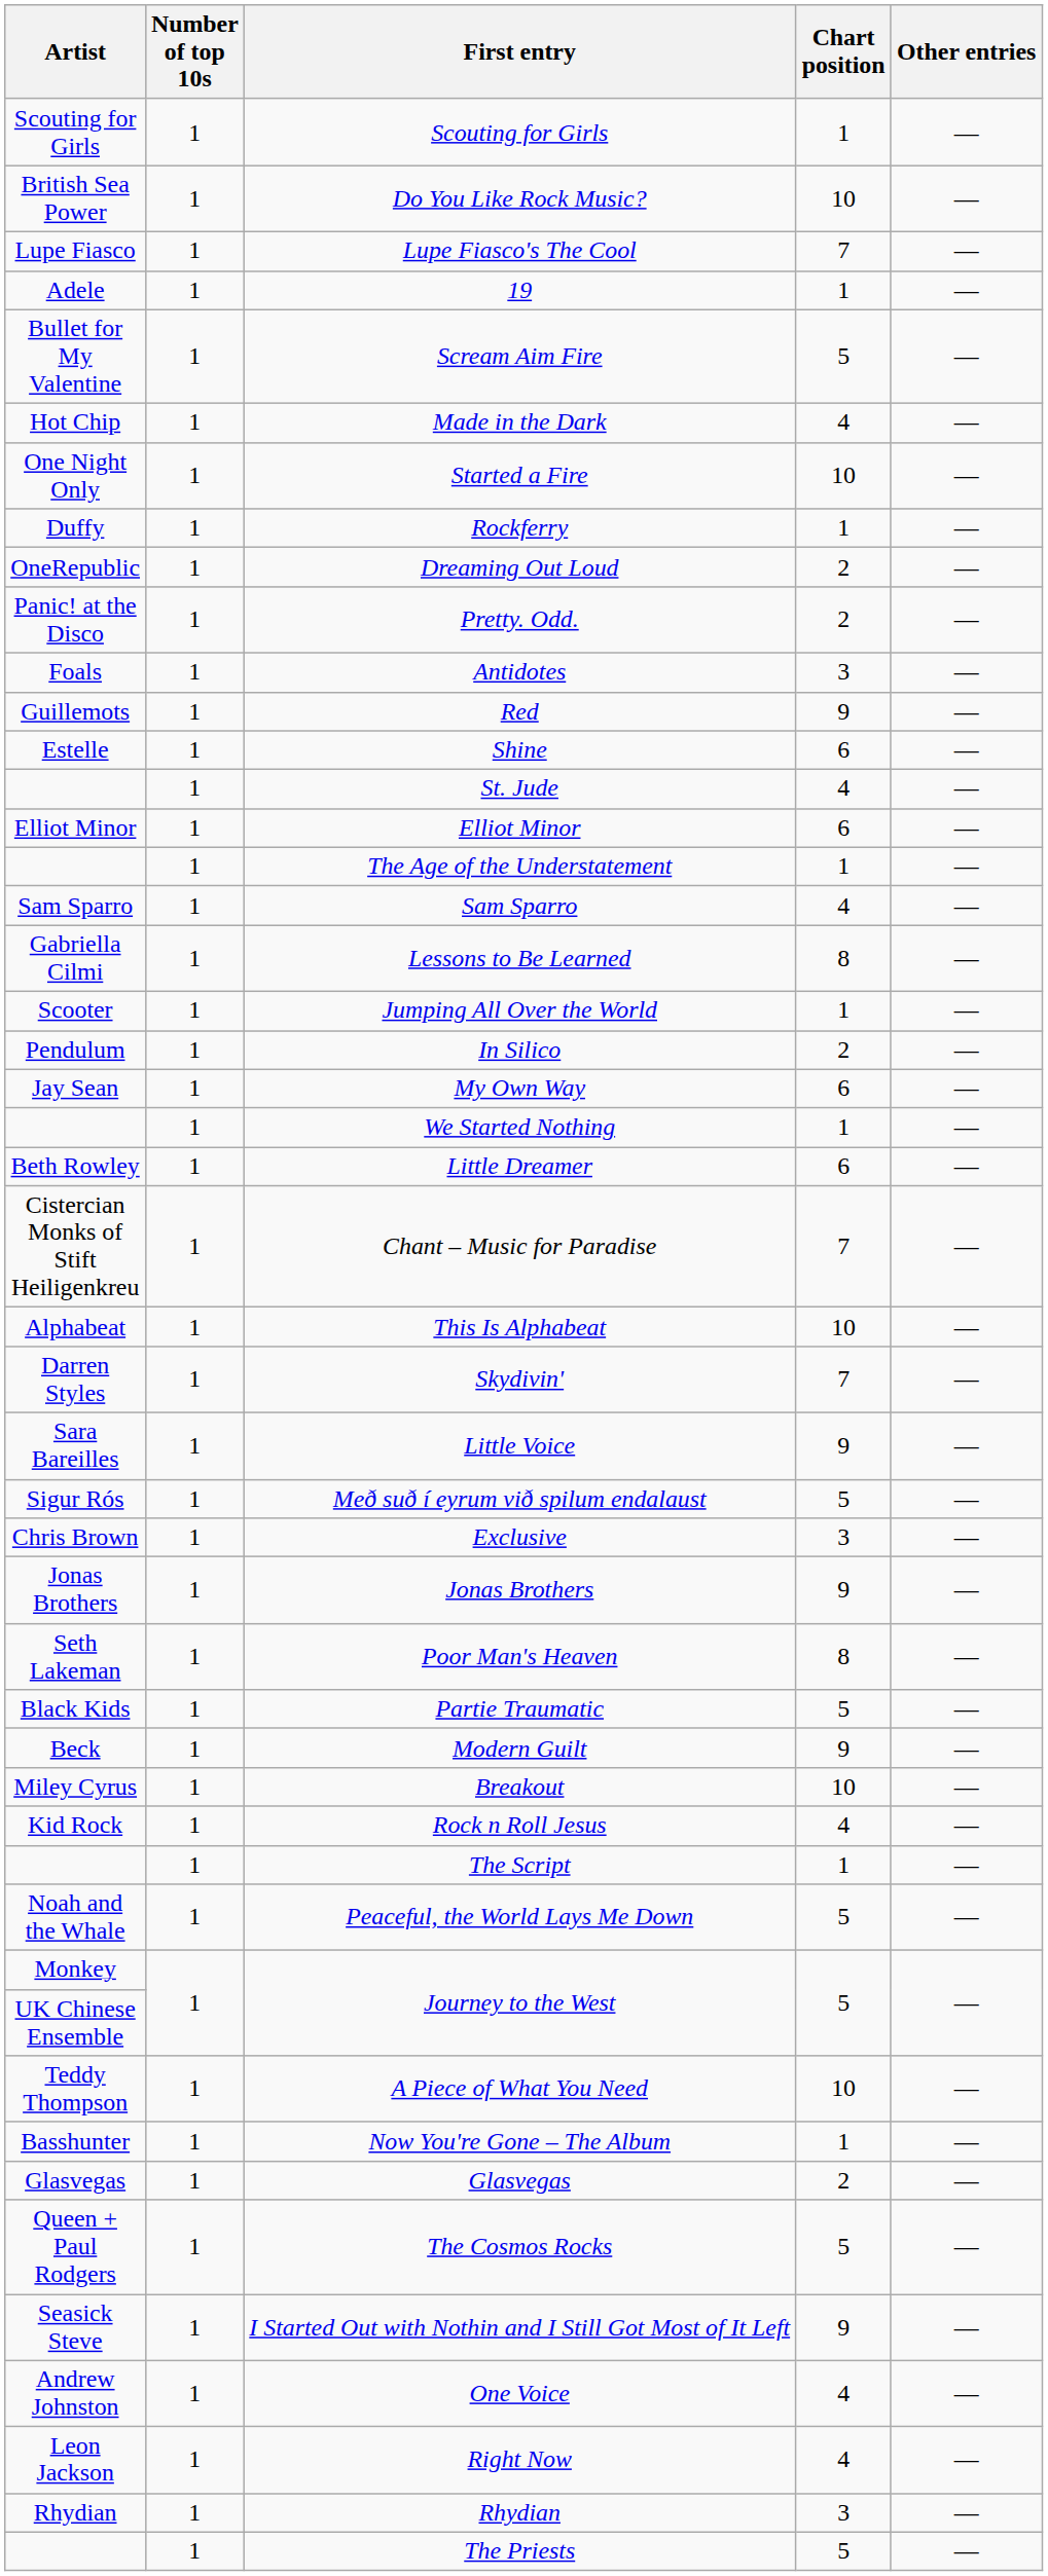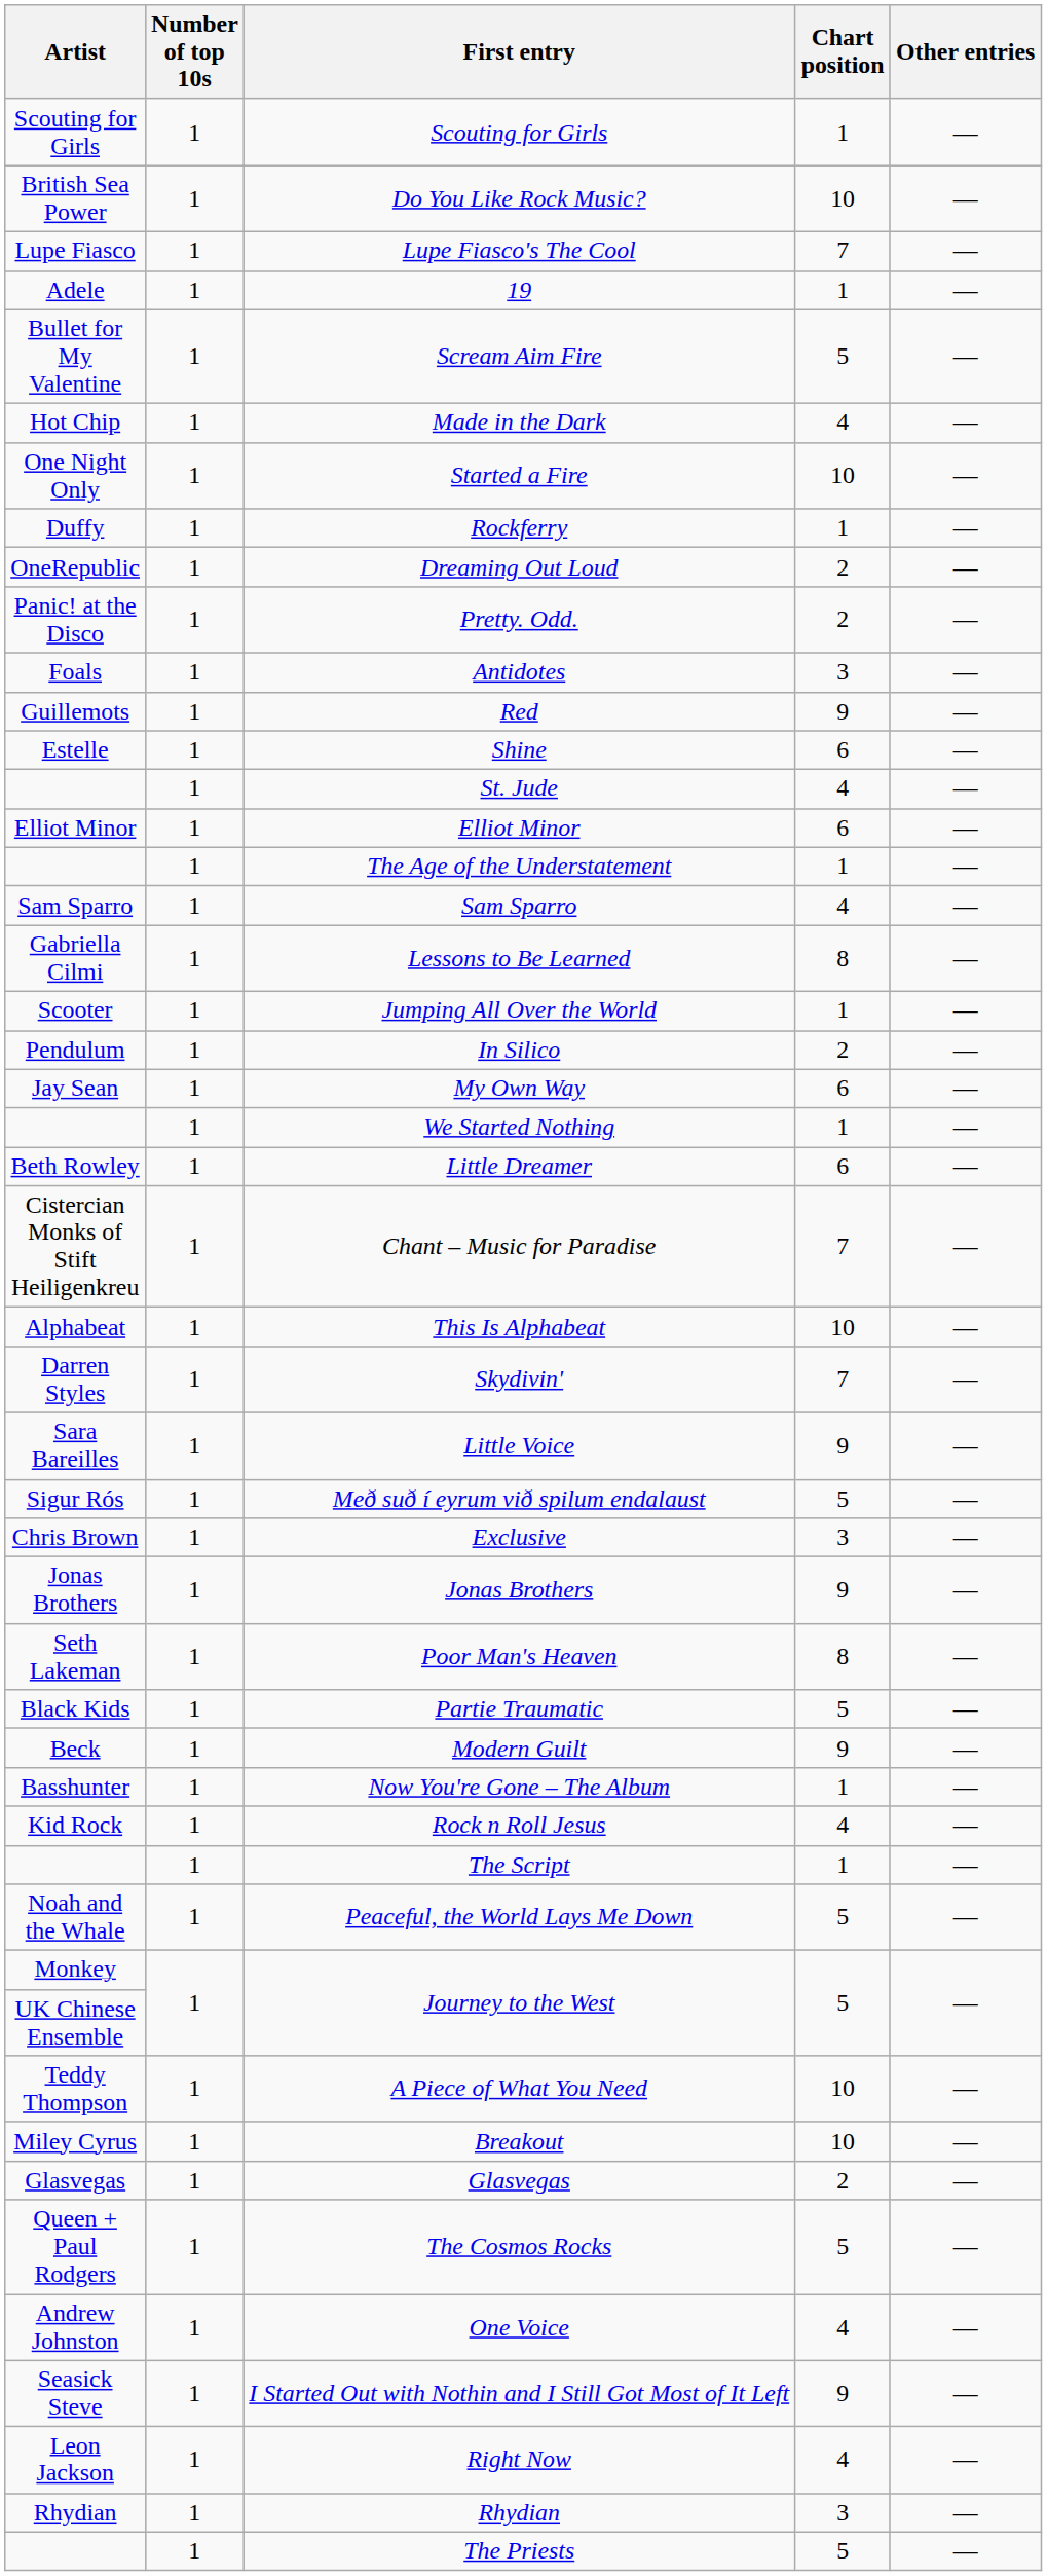 <table class="wikitable sortable mw-collapsible mw-collapsed" style="text-align: center;">
 <tr>
 <th scope="col" style="width:55px;">Artist</th>
 <th scope="col" style="width:55px;" data-sort-type="number">Number of top 10s</th>
 <th scope="col" style="text-align:center;">First entry</th>
 <th scope="col" style="width:55px;" data-sort-type="number">Chart position</th>
 <th scope="col" style="text-align:center;">Other entries</th>
 </tr>
 <tr>
 <td><a href='#'>Scouting for Girls</a></td>
 <td>1</td>
 <td><em><a href='#'>Scouting for Girls</a></em></td>
 <td>1</td>
 <td>—</td>
 </tr>
 <tr>
 <td><a href='#'>British Sea Power</a></td>
 <td>1</td>
 <td><em><a href='#'>Do You Like Rock Music?</a></em></td>
 <td>10</td>
 <td>—</td>
 </tr>
 <tr>
 <td><a href='#'>Lupe Fiasco</a></td>
 <td>1</td>
 <td><em><a href='#'>Lupe Fiasco's The Cool</a></em></td>
 <td>7</td>
 <td>—</td>
 </tr>
 <tr>
 <td><a href='#'>Adele</a></td>
 <td>1</td>
 <td><em><a href='#'>19</a></em></td>
 <td>1</td>
 <td>—</td>
 </tr>
 <tr>
 <td><a href='#'>Bullet for My Valentine</a></td>
 <td>1</td>
 <td><em><a href='#'>Scream Aim Fire</a></em></td>
 <td>5</td>
 <td>—</td>
 </tr>
 <tr>
 <td><a href='#'>Hot Chip</a></td>
 <td>1</td>
 <td><em><a href='#'>Made in the Dark</a></em></td>
 <td>4</td>
 <td>—</td>
 </tr>
 <tr>
 <td><a href='#'>One Night Only</a></td>
 <td>1</td>
 <td><em><a href='#'>Started a Fire</a></em></td>
 <td>10</td>
 <td>—</td>
 </tr>
 <tr>
 <td><a href='#'>Duffy</a></td>
 <td>1</td>
 <td><em><a href='#'>Rockferry</a></em></td>
 <td>1</td>
 <td>—</td>
 </tr>
 <tr>
 <td><a href='#'>OneRepublic</a></td>
 <td>1</td>
 <td><em><a href='#'>Dreaming Out Loud</a></em></td>
 <td>2</td>
 <td>—</td>
 </tr>
 <tr>
 <td><a href='#'>Panic! at the Disco</a></td>
 <td>1</td>
 <td><em><a href='#'>Pretty. Odd.</a></em></td>
 <td>2</td>
 <td>—</td>
 </tr>
 <tr>
 <td><a href='#'>Foals</a></td>
 <td>1</td>
 <td><em><a href='#'>Antidotes</a></em></td>
 <td>3</td>
 <td>—</td>
 </tr>
 <tr>
 <td><a href='#'>Guillemots</a></td>
 <td>1</td>
 <td><em><a href='#'>Red</a></em></td>
 <td>9</td>
 <td>—</td>
 </tr>
 <tr>
 <td><a href='#'>Estelle</a></td>
 <td>1</td>
 <td><em><a href='#'>Shine</a></em></td>
 <td>6</td>
 <td>—</td>
 </tr>
 <tr>
 <td></td>
 <td>1</td>
 <td><em><a href='#'>St. Jude</a></em></td>
 <td>4</td>
 <td>—</td>
 </tr>
 <tr>
 <td><a href='#'>Elliot Minor</a></td>
 <td>1</td>
 <td><em><a href='#'>Elliot Minor</a></em></td>
 <td>6</td>
 <td>—</td>
 </tr>
 <tr>
 <td></td>
 <td>1</td>
 <td><em><a href='#'>The Age of the Understatement</a></em></td>
 <td>1</td>
 <td>—</td>
 </tr>
 <tr>
 <td><a href='#'>Sam Sparro</a></td>
 <td>1</td>
 <td><em><a href='#'>Sam Sparro</a></em></td>
 <td>4</td>
 <td>—</td>
 </tr>
 <tr>
 <td><a href='#'>Gabriella Cilmi</a></td>
 <td>1</td>
 <td><em><a href='#'>Lessons to Be Learned</a></em></td>
 <td>8</td>
 <td>—</td>
 </tr>
 <tr>
 <td><a href='#'>Scooter</a></td>
 <td>1</td>
 <td><em><a href='#'>Jumping All Over the World</a></em></td>
 <td>1</td>
 <td>—</td>
 </tr>
 <tr>
 <td><a href='#'>Pendulum</a></td>
 <td>1</td>
 <td><em><a href='#'>In Silico</a></em></td>
 <td>2</td>
 <td>—</td>
 </tr>
 <tr>
 <td><a href='#'>Jay Sean</a></td>
 <td>1</td>
 <td><em><a href='#'>My Own Way</a></em></td>
 <td>6</td>
 <td>—</td>
 </tr>
 <tr>
 <td></td>
 <td>1</td>
 <td><em><a href='#'>We Started Nothing</a></em></td>
 <td>1</td>
 <td>—</td>
 </tr>
 <tr>
 <td><a href='#'>Beth Rowley</a></td>
 <td>1</td>
 <td><em><a href='#'>Little Dreamer</a></em></td>
 <td>6</td>
 <td>—</td>
 </tr>
 <tr>
 <td>Cistercian Monks of Stift Heiligenkreu</td>
 <td>1</td>
 <td><em>Chant – Music for Paradise</em></td>
 <td>7</td>
 <td>—</td>
 </tr>
 <tr>
 <td><a href='#'>Alphabeat</a></td>
 <td>1</td>
 <td><em><a href='#'>This Is Alphabeat</a></em></td>
 <td>10</td>
 <td>—</td>
 </tr>
 <tr>
 <td><a href='#'>Darren Styles</a></td>
 <td>1</td>
 <td><em><a href='#'>Skydivin'</a></em></td>
 <td>7</td>
 <td>—</td>
 </tr>
 <tr>
 <td><a href='#'>Sara Bareilles</a></td>
 <td>1</td>
 <td><em><a href='#'>Little Voice</a></em></td>
 <td>9</td>
 <td>—</td>
 </tr>
 <tr>
 <td><a href='#'>Sigur Rós</a></td>
 <td>1</td>
 <td><em><a href='#'>Með suð í eyrum við spilum endalaust</a></em></td>
 <td>5</td>
 <td>—</td>
 </tr>
 <tr>
 <td><a href='#'>Chris Brown</a></td>
 <td>1</td>
 <td><em><a href='#'>Exclusive</a></em></td>
 <td>3</td>
 <td>—</td>
 </tr>
 <tr>
 <td><a href='#'>Jonas Brothers</a></td>
 <td>1</td>
 <td><em><a href='#'>Jonas Brothers</a></em></td>
 <td>9</td>
 <td>—</td>
 </tr>
 <tr>
 <td><a href='#'>Seth Lakeman</a></td>
 <td>1</td>
 <td><em><a href='#'>Poor Man's Heaven</a></em></td>
 <td>8</td>
 <td>—</td>
 </tr>
 <tr>
 <td><a href='#'>Black Kids</a></td>
 <td>1</td>
 <td><em><a href='#'>Partie Traumatic</a></em></td>
 <td>5</td>
 <td>—</td>
 </tr>
 <tr>
 <td><a href='#'>Beck</a></td>
 <td>1</td>
 <td><em><a href='#'>Modern Guilt</a></em></td>
 <td>9</td>
 <td>—</td>
 </tr>
 <tr>
-<td><a href='#'>Miley Cyrus</a></td>
+<td><a href='#'>Basshunter</a></td>
 <td>1</td>
-<td><em><a href='#'>Breakout</a></em></td>
-<td>10</td>
+<td><em><a href='#'>Now You're Gone – The Album</a></em></td>
+<td>1</td>
 <td>—</td>
 </tr>
 <tr>
 <td><a href='#'>Kid Rock</a></td>
 <td>1</td>
 <td><em><a href='#'>Rock n Roll Jesus</a></em></td>
 <td>4</td>
 <td>—</td>
 </tr>
 <tr>
 <td></td>
 <td>1</td>
 <td><em><a href='#'>The Script</a></em></td>
 <td>1</td>
 <td>—</td>
 </tr>
 <tr>
 <td><a href='#'>Noah and the Whale</a></td>
 <td>1</td>
 <td><em><a href='#'>Peaceful, the World Lays Me Down</a></em></td>
 <td>5</td>
 <td>—</td>
 </tr>
 <tr>
 <td><a href='#'>Monkey</a></td>
 <td rowspan="2">1</td>
 <td rowspan="2"><em><a href='#'>Journey to the West</a></em></td>
 <td rowspan="2">5</td>
 <td rowspan="2">—</td>
 </tr>
 <tr>
 <td><a href='#'>UK Chinese Ensemble</a></td>
 </tr>
 <tr>
 <td><a href='#'>Teddy Thompson</a></td>
 <td>1</td>
 <td><em><a href='#'>A Piece of What You Need</a></em></td>
 <td>10</td>
 <td>—</td>
 </tr>
 <tr>
-<td><a href='#'>Basshunter</a></td>
+<td><a href='#'>Miley Cyrus</a></td>
 <td>1</td>
-<td><em><a href='#'>Now You're Gone – The Album</a></em></td>
-<td>1</td>
+<td><em><a href='#'>Breakout</a></em></td>
+<td>10</td>
 <td>—</td>
 </tr>
 <tr>
 <td><a href='#'>Glasvegas</a></td>
 <td>1</td>
 <td><em><a href='#'>Glasvegas</a></em></td>
 <td>2</td>
 <td>—</td>
 </tr>
 <tr>
 <td><a href='#'>Queen + Paul Rodgers</a></td>
 <td>1</td>
 <td><em><a href='#'>The Cosmos Rocks</a></em></td>
 <td>5</td>
 <td>—</td>
 </tr>
 <tr>
+<td><a href='#'>Andrew Johnston</a></td>
+<td>1</td>
+<td><em><a href='#'>One Voice</a></em></td>
+<td>4</td>
+<td>—</td>
+</tr>
+<tr>
 <td><a href='#'>Seasick Steve</a></td>
 <td>1</td>
 <td><em><a href='#'>I Started Out with Nothin and I Still Got Most of It Left</a></em></td>
 <td>9</td>
-<td>—</td>
-</tr>
-<tr>
-<td><a href='#'>Andrew Johnston</a></td>
-<td>1</td>
-<td><em><a href='#'>One Voice</a></em></td>
-<td>4</td>
 <td>—</td>
 </tr>
 <tr>
 <td><a href='#'>Leon Jackson</a></td>
 <td>1</td>
 <td><em><a href='#'>Right Now</a></em></td>
 <td>4</td>
 <td>—</td>
 </tr>
 <tr>
 <td><a href='#'>Rhydian</a></td>
 <td>1</td>
 <td><em><a href='#'>Rhydian</a></em></td>
 <td>3</td>
 <td>—</td>
 </tr>
 <tr>
 <td></td>
 <td>1</td>
 <td><em><a href='#'>The Priests</a></em></td>
 <td>5</td>
 <td>—</td>
 </tr>
 </table>
